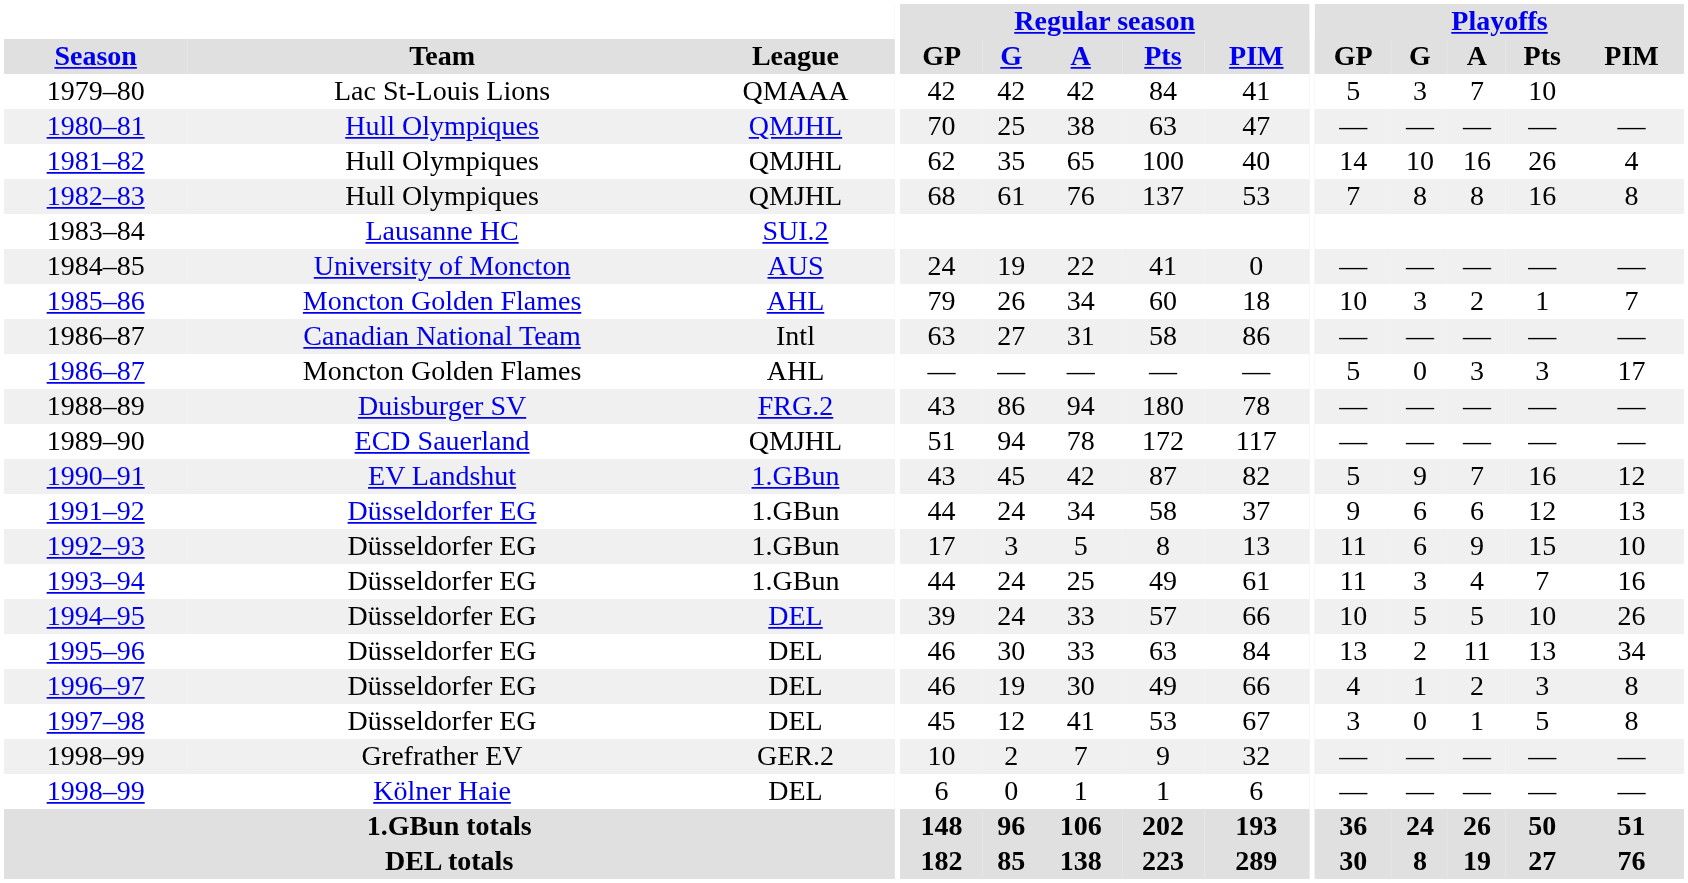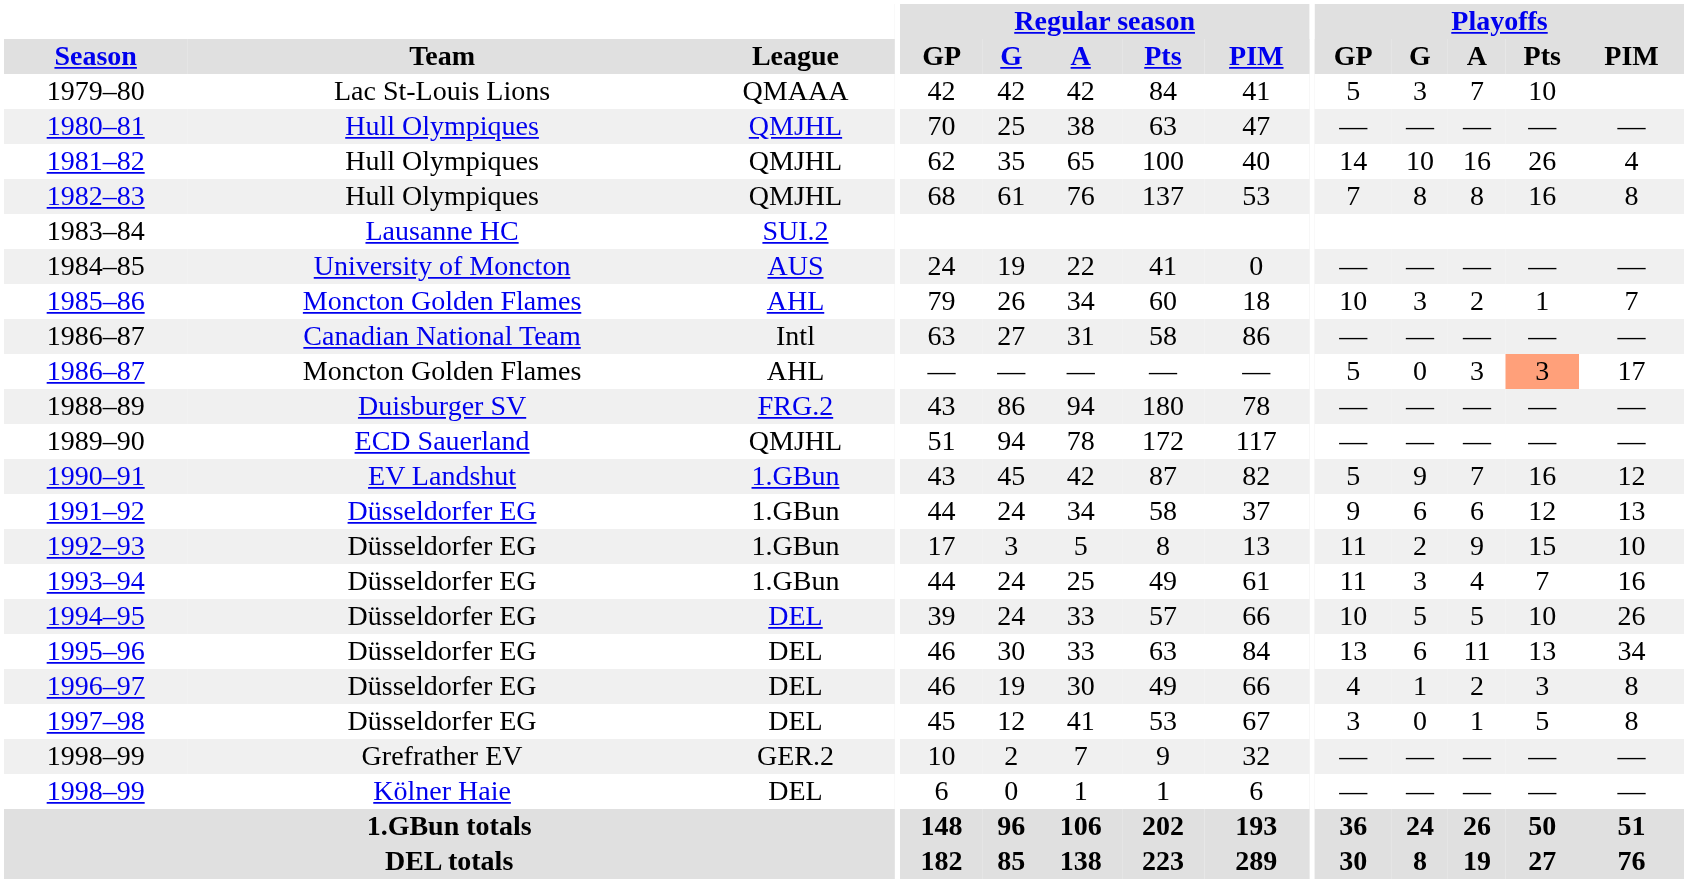 <table border="0" cellpadding="1" cellspacing="0" style="text-align:center; width:60em">
 <tr bgcolor="#e0e0e0">
 <th colspan="3" bgcolor="#ffffff"></th>
 <th rowspan="99" bgcolor="#ffffff"></th>
 <th colspan="5"><a href='#'>Regular season</a></th>
 <th rowspan="99" bgcolor="#ffffff"></th>
 <th colspan="5"><a href='#'>Playoffs</a></th>
 </tr>
 <tr bgcolor="#e0e0e0">
 <th><a href='#'>Season</a></th>
 <th>Team</th>
 <th>League</th>
 <th>GP</th>
 <th><a href='#'>G</a></th>
 <th><a href='#'>A</a></th>
 <th><a href='#'>Pts</a></th>
 <th><a href='#'>PIM</a></th>
 <th>GP</th>
 <th>G</th>
 <th>A</th>
 <th>Pts</th>
 <th>PIM</th>
 </tr>
 <tr>
 <td>1979–80</td>
 <td>Lac St-Louis Lions</td>
 <td>QMAAA</td>
 <td>42</td>
 <td>42</td>
 <td>42</td>
 <td>84</td>
 <td>41</td>
 <td>5</td>
 <td>3</td>
 <td>7</td>
 <td>10</td>
 <td></td>
 </tr>
 <tr bgcolor="#f0f0f0">
 <td><a href='#'>1980–81</a></td>
 <td><a href='#'>Hull Olympiques</a></td>
 <td><a href='#'>QMJHL</a></td>
 <td>70</td>
 <td>25</td>
 <td>38</td>
 <td>63</td>
 <td>47</td>
 <td>—</td>
 <td>—</td>
 <td>—</td>
 <td>—</td>
 <td>—</td>
 </tr>
 <tr>
 <td><a href='#'>1981–82</a></td>
 <td>Hull Olympiques</td>
 <td>QMJHL</td>
 <td>62</td>
 <td>35</td>
 <td>65</td>
 <td>100</td>
 <td>40</td>
 <td>14</td>
 <td>10</td>
 <td>16</td>
 <td>26</td>
 <td>4</td>
 </tr>
 <tr bgcolor="#f0f0f0">
 <td><a href='#'>1982–83</a></td>
 <td>Hull Olympiques</td>
 <td>QMJHL</td>
 <td>68</td>
 <td>61</td>
 <td>76</td>
 <td>137</td>
 <td>53</td>
 <td>7</td>
 <td>8</td>
 <td>8</td>
 <td>16</td>
 <td>8</td>
 </tr>
 <tr>
 <td>1983–84</td>
 <td><a href='#'>Lausanne HC</a></td>
 <td><a href='#'>SUI.2</a></td>
 <td></td>
 <td></td>
 <td></td>
 <td></td>
 <td></td>
 <td></td>
 <td></td>
 <td></td>
 <td></td>
 <td></td>
 </tr>
 <tr bgcolor="#f0f0f0">
 <td>1984–85</td>
 <td><a href='#'>University of Moncton</a></td>
 <td><a href='#'>AUS</a></td>
 <td>24</td>
 <td>19</td>
 <td>22</td>
 <td>41</td>
 <td>0</td>
 <td>—</td>
 <td>—</td>
 <td>—</td>
 <td>—</td>
 <td>—</td>
 </tr>
 <tr>
 <td><a href='#'>1985–86</a></td>
 <td><a href='#'>Moncton Golden Flames</a></td>
 <td><a href='#'>AHL</a></td>
 <td>79</td>
 <td>26</td>
 <td>34</td>
 <td>60</td>
 <td>18</td>
 <td>10</td>
 <td>3</td>
 <td>2</td>
 <td>1</td>
 <td>7</td>
 </tr>
 <tr bgcolor="#f0f0f0">
 <td>1986–87</td>
 <td><a href='#'>Canadian National Team</a></td>
 <td>Intl</td>
 <td>63</td>
 <td>27</td>
 <td>31</td>
 <td>58</td>
 <td>86</td>
 <td>—</td>
 <td>—</td>
 <td>—</td>
 <td>—</td>
 <td>—</td>
 </tr>
 <tr>
 <td><a href='#'>1986–87</a></td>
 <td>Moncton Golden Flames</td>
 <td>AHL</td>
 <td>—</td>
 <td>—</td>
 <td>—</td>
 <td>—</td>
 <td>—</td>
 <td>5</td>
 <td>0</td>
 <td>3</td>
-<td>3</td>
+<td style="background: lightsalmon;">3</td>
 <td>17</td>
 </tr>
 <tr bgcolor="#f0f0f0">
 <td>1988–89</td>
 <td><a href='#'>Duisburger SV</a></td>
 <td><a href='#'>FRG.2</a></td>
 <td>43</td>
 <td>86</td>
 <td>94</td>
 <td>180</td>
 <td>78</td>
 <td>—</td>
 <td>—</td>
 <td>—</td>
 <td>—</td>
 <td>—</td>
 </tr>
 <tr>
 <td>1989–90</td>
 <td><a href='#'>ECD Sauerland</a></td>
 <td>QMJHL</td>
 <td>51</td>
 <td>94</td>
 <td>78</td>
 <td>172</td>
 <td>117</td>
 <td>—</td>
 <td>—</td>
 <td>—</td>
 <td>—</td>
 <td>—</td>
 </tr>
 <tr bgcolor="#f0f0f0">
 <td><a href='#'>1990–91</a></td>
 <td><a href='#'>EV Landshut</a></td>
 <td><a href='#'>1.GBun</a></td>
 <td>43</td>
 <td>45</td>
 <td>42</td>
 <td>87</td>
 <td>82</td>
 <td>5</td>
 <td>9</td>
 <td>7</td>
 <td>16</td>
 <td>12</td>
 </tr>
 <tr>
 <td><a href='#'>1991–92</a></td>
 <td><a href='#'>Düsseldorfer EG</a></td>
 <td>1.GBun</td>
 <td>44</td>
 <td>24</td>
 <td>34</td>
 <td>58</td>
 <td>37</td>
 <td>9</td>
 <td>6</td>
 <td>6</td>
 <td>12</td>
 <td>13</td>
 </tr>
 <tr bgcolor="#f0f0f0">
 <td><a href='#'>1992–93</a></td>
 <td>Düsseldorfer EG</td>
 <td>1.GBun</td>
 <td>17</td>
 <td>3</td>
 <td>5</td>
 <td>8</td>
 <td>13</td>
 <td>11</td>
-<td>6</td>
+<td>2</td>
 <td>9</td>
 <td>15</td>
 <td>10</td>
 </tr>
 <tr>
 <td><a href='#'>1993–94</a></td>
 <td>Düsseldorfer EG</td>
 <td>1.GBun</td>
 <td>44</td>
 <td>24</td>
 <td>25</td>
 <td>49</td>
 <td>61</td>
 <td>11</td>
 <td>3</td>
 <td>4</td>
 <td>7</td>
 <td>16</td>
 </tr>
 <tr bgcolor="#f0f0f0">
 <td><a href='#'>1994–95</a></td>
 <td>Düsseldorfer EG</td>
 <td><a href='#'>DEL</a></td>
 <td>39</td>
 <td>24</td>
 <td>33</td>
 <td>57</td>
 <td>66</td>
 <td>10</td>
 <td>5</td>
 <td>5</td>
 <td>10</td>
 <td>26</td>
 </tr>
 <tr>
 <td><a href='#'>1995–96</a></td>
 <td>Düsseldorfer EG</td>
 <td>DEL</td>
 <td>46</td>
 <td>30</td>
 <td>33</td>
 <td>63</td>
 <td>84</td>
 <td>13</td>
-<td>2</td>
+<td>6</td>
 <td>11</td>
 <td>13</td>
 <td>34</td>
 </tr>
 <tr bgcolor="#f0f0f0">
 <td><a href='#'>1996–97</a></td>
 <td>Düsseldorfer EG</td>
 <td>DEL</td>
 <td>46</td>
 <td>19</td>
 <td>30</td>
 <td>49</td>
 <td>66</td>
 <td>4</td>
 <td>1</td>
 <td>2</td>
 <td>3</td>
 <td>8</td>
 </tr>
 <tr>
 <td><a href='#'>1997–98</a></td>
 <td>Düsseldorfer EG</td>
 <td>DEL</td>
 <td>45</td>
 <td>12</td>
 <td>41</td>
 <td>53</td>
 <td>67</td>
 <td>3</td>
 <td>0</td>
 <td>1</td>
 <td>5</td>
 <td>8</td>
 </tr>
 <tr bgcolor="#f0f0f0">
 <td>1998–99</td>
 <td>Grefrather EV</td>
 <td>GER.2</td>
 <td>10</td>
 <td>2</td>
 <td>7</td>
 <td>9</td>
 <td>32</td>
 <td>—</td>
 <td>—</td>
 <td>—</td>
 <td>—</td>
 <td>—</td>
 </tr>
 <tr>
 <td><a href='#'>1998–99</a></td>
 <td><a href='#'>Kölner Haie</a></td>
 <td>DEL</td>
 <td>6</td>
 <td>0</td>
 <td>1</td>
 <td>1</td>
 <td>6</td>
 <td>—</td>
 <td>—</td>
 <td>—</td>
 <td>—</td>
 <td>—</td>
 </tr>
 <tr bgcolor="#e0e0e0">
 <th colspan="3">1.GBun totals</th>
 <th>148</th>
 <th>96</th>
 <th>106</th>
 <th>202</th>
 <th>193</th>
 <th>36</th>
 <th>24</th>
 <th>26</th>
 <th>50</th>
 <th>51</th>
 </tr>
 <tr bgcolor="#e0e0e0">
 <th colspan="3">DEL totals</th>
 <th>182</th>
 <th>85</th>
 <th>138</th>
 <th>223</th>
 <th>289</th>
 <th>30</th>
 <th>8</th>
 <th>19</th>
 <th>27</th>
 <th>76</th>
 </tr>
 </table>
